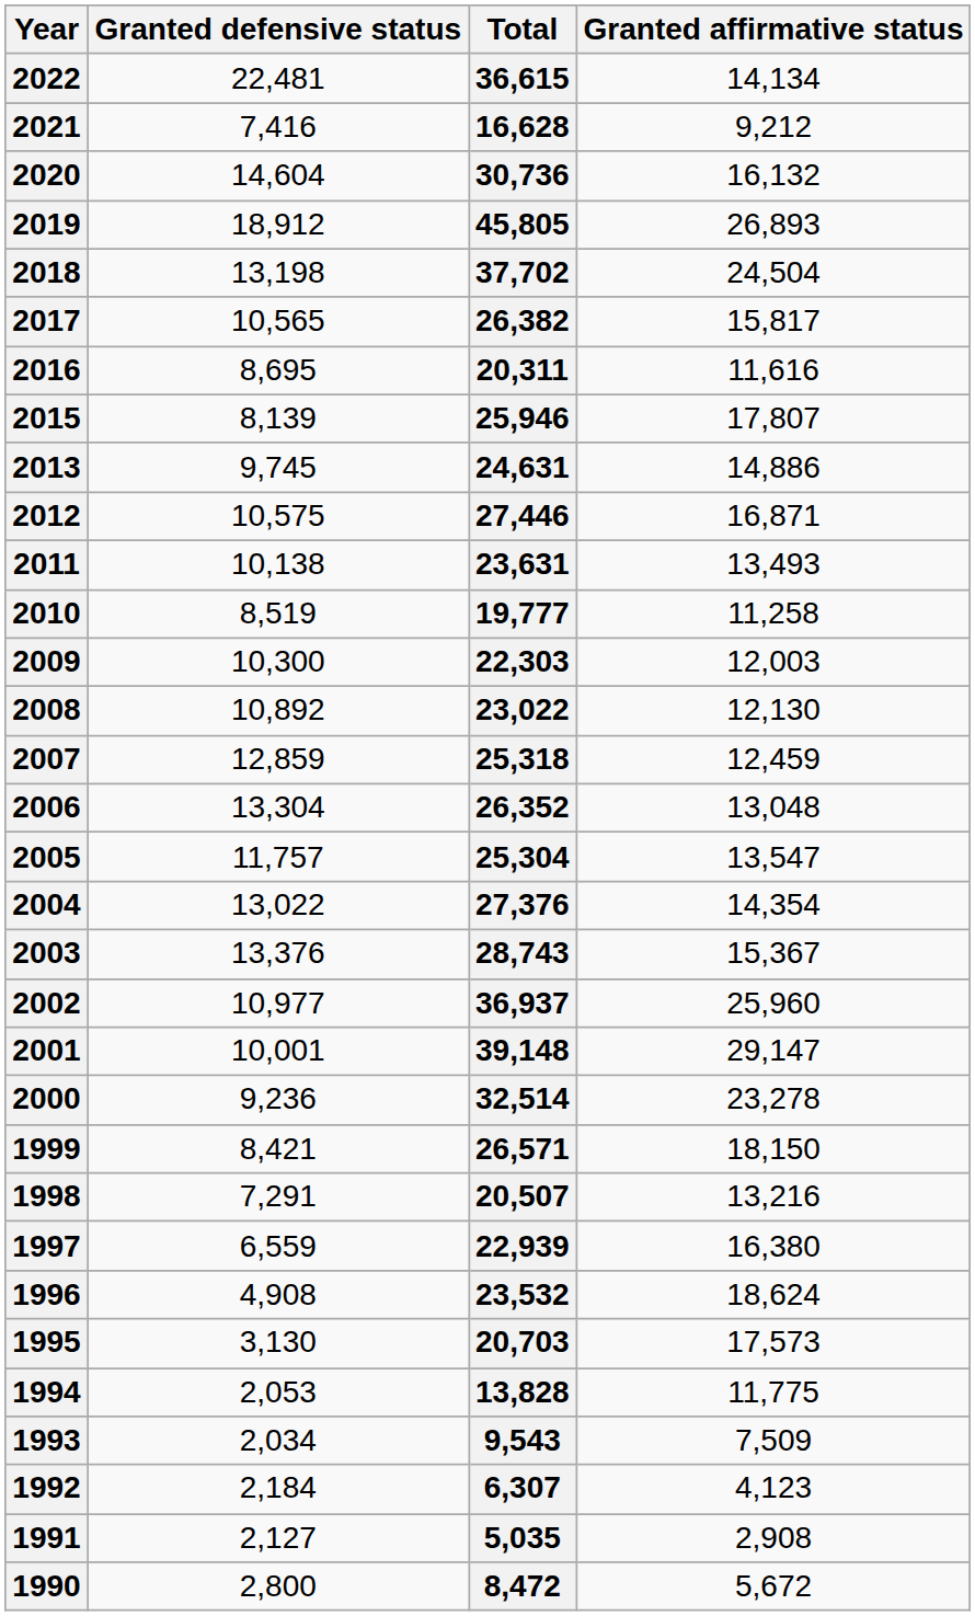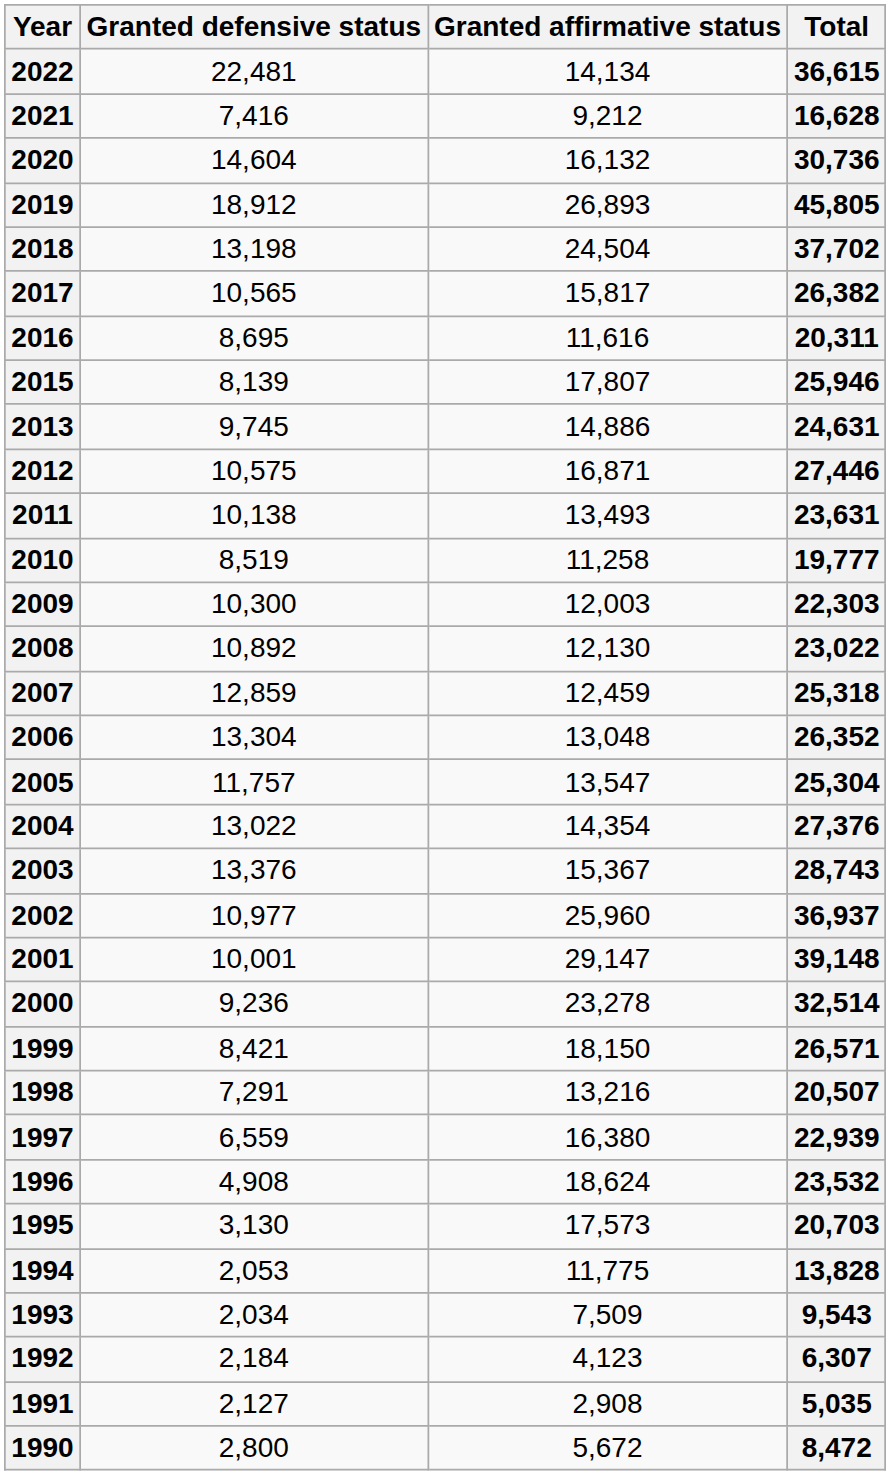 <table class="wikitable sortable">
 <tr>
 <th align="center">Year</th>
 <th align="center">Granted defensive status</th>
+<th align="center">Granted affirmative status</th>
 <th align="center">Total</th>
-<th align="center">Granted affirmative status</th>
 </tr>
 <tr>
 <th align="center">2022</th>
 <td align="center">22,481</td>
+<td align="center">14,134</td>
 <th align="center">36,615</th>
-<td align="center">14,134</td>
 </tr>
 <tr>
 <th align="center">2021</th>
 <td align="center">7,416</td>
+<td align="center">9,212</td>
 <th align="center">16,628</th>
-<td align="center">9,212</td>
 </tr>
 <tr>
 <th align="center">2020</th>
 <td align="center">14,604</td>
+<td align="center">16,132</td>
 <th align="center">30,736</th>
-<td align="center">16,132</td>
 </tr>
 <tr>
 <th align="center">2019</th>
 <td align="center">18,912</td>
+<td align="center">26,893</td>
 <th align="center">45,805</th>
-<td align="center">26,893</td>
 </tr>
 <tr>
 <th align="center">2018</th>
 <td align="center">13,198</td>
+<td align="center">24,504</td>
 <th align="center">37,702</th>
-<td align="center">24,504</td>
 </tr>
 <tr>
 <th align="center">2017</th>
 <td align="center">10,565</td>
+<td align="center">15,817</td>
 <th align="center">26,382</th>
-<td align="center">15,817</td>
 </tr>
 <tr>
 <th align="center">2016</th>
 <td align="center">8,695</td>
+<td align="center">11,616</td>
 <th align="center">20,311</th>
-<td align="center">11,616</td>
 </tr>
 <tr>
 <th align="center">2015</th>
 <td align="center">8,139</td>
+<td align="center">17,807</td>
 <th align="center">25,946</th>
-<td align="center">17,807</td>
 </tr>
 <tr>
 <th align="center">2013</th>
 <td align="center">9,745</td>
+<td align="center">14,886</td>
 <th align="center">24,631</th>
-<td align="center">14,886</td>
 </tr>
 <tr>
 <th align="center">2012</th>
 <td align="center">10,575</td>
+<td align="center">16,871</td>
 <th align="center">27,446</th>
-<td align="center">16,871</td>
 </tr>
 <tr>
 <th align="center">2011</th>
 <td align="center">10,138</td>
+<td align="center">13,493</td>
 <th align="center">23,631</th>
-<td align="center">13,493</td>
 </tr>
 <tr>
 <th align="center">2010</th>
 <td align="center">8,519</td>
+<td align="center">11,258</td>
 <th align="center">19,777</th>
-<td align="center">11,258</td>
 </tr>
 <tr>
 <th align="center">2009</th>
 <td align="center">10,300</td>
+<td align="center">12,003</td>
 <th align="center">22,303</th>
-<td align="center">12,003</td>
 </tr>
 <tr>
 <th align="center">2008</th>
 <td align="center">10,892</td>
+<td align="center">12,130</td>
 <th align="center">23,022</th>
-<td align="center">12,130</td>
 </tr>
 <tr>
 <th align="center">2007</th>
 <td align="center">12,859</td>
+<td align="center">12,459</td>
 <th align="center">25,318</th>
-<td align="center">12,459</td>
 </tr>
 <tr>
 <th align="center">2006</th>
 <td align="center">13,304</td>
+<td align="center">13,048</td>
 <th align="center">26,352</th>
-<td align="center">13,048</td>
 </tr>
 <tr>
 <th align="center">2005</th>
 <td align="center">11,757</td>
+<td align="center">13,547</td>
 <th align="center">25,304</th>
-<td align="center">13,547</td>
 </tr>
 <tr>
 <th align="center">2004</th>
 <td align="center">13,022</td>
+<td align="center">14,354</td>
 <th align="center">27,376</th>
-<td align="center">14,354</td>
 </tr>
 <tr>
 <th align="center">2003</th>
 <td align="center">13,376</td>
+<td align="center">15,367</td>
 <th align="center">28,743</th>
-<td align="center">15,367</td>
 </tr>
 <tr>
 <th align="center">2002</th>
 <td align="center">10,977</td>
+<td align="center">25,960</td>
 <th align="center">36,937</th>
-<td align="center">25,960</td>
 </tr>
 <tr>
 <th align="center">2001</th>
 <td align="center">10,001</td>
+<td align="center">29,147</td>
 <th align="center">39,148</th>
-<td align="center">29,147</td>
 </tr>
 <tr>
 <th align="center">2000</th>
 <td align="center">9,236</td>
+<td align="center">23,278</td>
 <th align="center">32,514</th>
-<td align="center">23,278</td>
 </tr>
 <tr>
 <th align="center">1999</th>
 <td align="center">8,421</td>
+<td align="center">18,150</td>
 <th align="center">26,571</th>
-<td align="center">18,150</td>
 </tr>
 <tr>
 <th align="center">1998</th>
 <td align="center">7,291</td>
+<td align="center">13,216</td>
 <th align="center">20,507</th>
-<td align="center">13,216</td>
 </tr>
 <tr>
 <th align="center">1997</th>
 <td align="center">6,559</td>
+<td align="center">16,380</td>
 <th align="center">22,939</th>
-<td align="center">16,380</td>
 </tr>
 <tr>
 <th align="center">1996</th>
 <td align="center">4,908</td>
+<td align="center">18,624</td>
 <th align="center">23,532</th>
-<td align="center">18,624</td>
 </tr>
 <tr>
 <th align="center">1995</th>
 <td align="center">3,130</td>
+<td align="center">17,573</td>
 <th align="center">20,703</th>
-<td align="center">17,573</td>
 </tr>
 <tr>
 <th align="center">1994</th>
 <td align="center">2,053</td>
+<td align="center">11,775</td>
 <th align="center">13,828</th>
-<td align="center">11,775</td>
 </tr>
 <tr>
 <th align="center">1993</th>
 <td align="center">2,034</td>
+<td align="center">7,509</td>
 <th align="center">9,543</th>
-<td align="center">7,509</td>
 </tr>
 <tr>
 <th align="center">1992</th>
 <td align="center">2,184</td>
+<td align="center">4,123</td>
 <th align="center">6,307</th>
-<td align="center">4,123</td>
 </tr>
 <tr>
 <th align="center">1991</th>
 <td align="center">2,127</td>
+<td align="center">2,908</td>
 <th align="center">5,035</th>
-<td align="center">2,908</td>
 </tr>
 <tr>
 <th>1990</th>
 <td align="center">2,800</td>
+<td align="center">5,672</td>
 <th align="center">8,472</th>
-<td align="center">5,672</td>
 </tr>
 </table>
